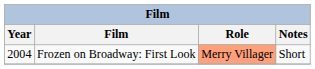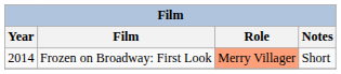 <table class="wikitable" style="font-size: 90%;">
 <tr>
 <th colspan="4" style="background: LightSteelBlue;">Film</th>
 </tr>
 <tr>
 <th>Year</th>
 <th>Film</th>
 <th>Role</th>
 <th>Notes</th>
 </tr>
 <tr>
-<td>2004</td>
+<td>2014</td>
 <td>Frozen on Broadway: First Look</td>
 <td style="background: lightsalmon;">Merry Villager</td>
 <td>Short</td>
 </tr>
 <tr>
 </tr>
 </table>
